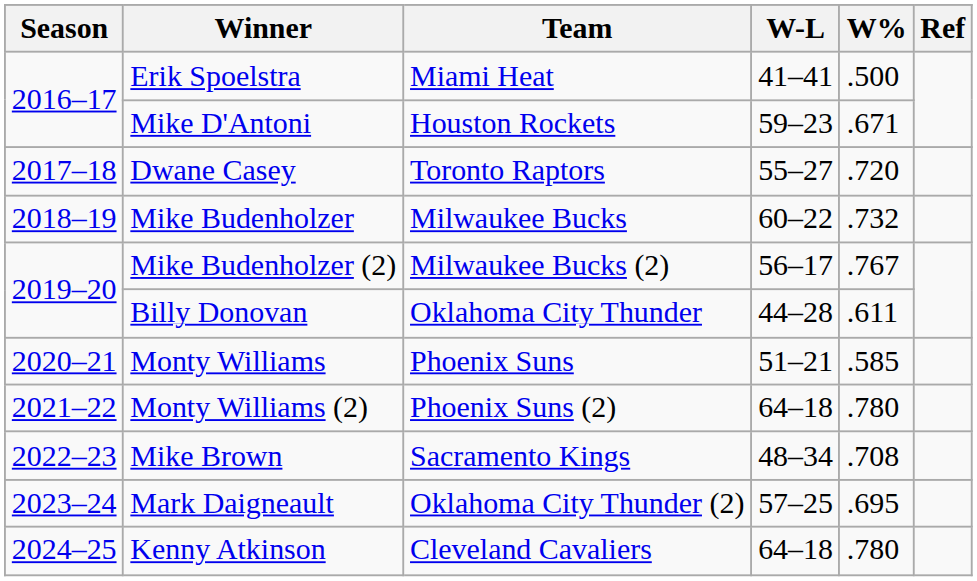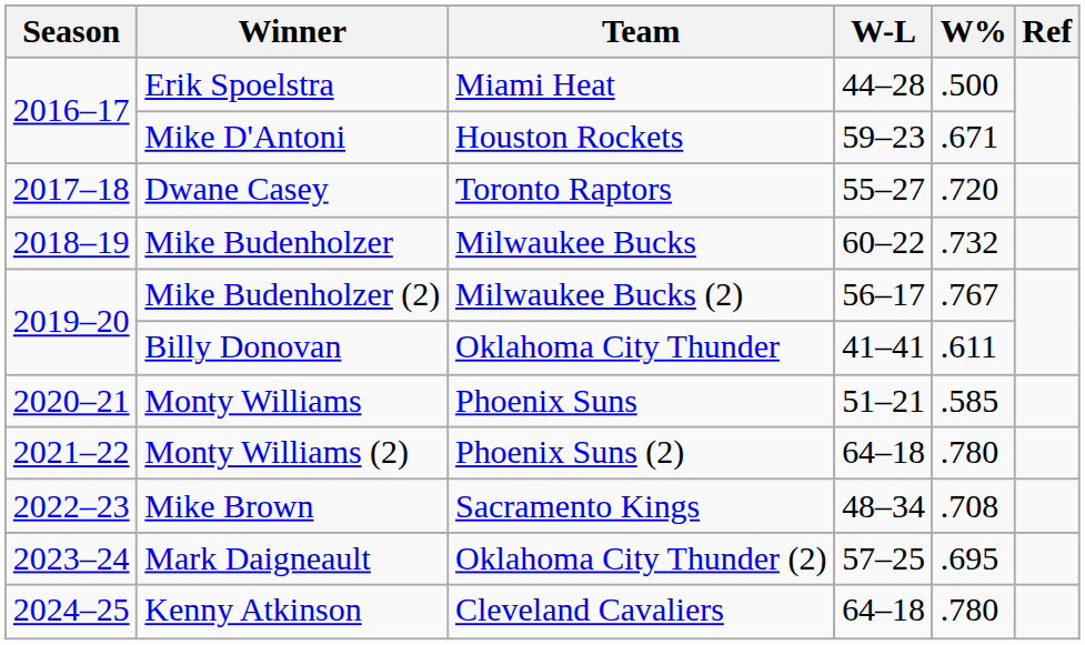 <table class="wikitable">
 <tr>
 <th>Season</th>
 <th>Winner</th>
 <th>Team</th>
 <th>W-L</th>
 <th>W%</th>
 <th>Ref</th>
 </tr>
 <tr>
 <td rowspan="2"><a href='#'>2016–17</a></td>
 <td><a href='#'>Erik Spoelstra</a></td>
 <td><a href='#'>Miami Heat</a></td>
-<td>41–41</td>
+<td>44–28</td>
 <td>.500</td>
 <td rowspan="2"></td>
 </tr>
 <tr>
 <td><a href='#'>Mike D'Antoni</a></td>
 <td><a href='#'>Houston Rockets</a></td>
 <td>59–23</td>
 <td>.671</td>
 </tr>
 <tr>
 <td><a href='#'>2017–18</a></td>
 <td><a href='#'>Dwane Casey</a></td>
 <td><a href='#'>Toronto Raptors</a></td>
 <td>55–27</td>
 <td>.720</td>
 <td></td>
 </tr>
 <tr>
 <td><a href='#'>2018–19</a></td>
 <td><a href='#'>Mike Budenholzer</a></td>
 <td><a href='#'>Milwaukee Bucks</a></td>
 <td>60–22</td>
 <td>.732</td>
 <td></td>
 </tr>
 <tr>
 <td rowspan="2"><a href='#'>2019–20</a></td>
 <td><a href='#'>Mike Budenholzer</a> (2)</td>
 <td><a href='#'>Milwaukee Bucks</a> (2)</td>
 <td>56–17</td>
 <td>.767</td>
 <td rowspan="2"></td>
 </tr>
 <tr>
 <td><a href='#'>Billy Donovan</a></td>
 <td><a href='#'>Oklahoma City Thunder</a></td>
-<td>44–28</td>
+<td>41–41</td>
 <td>.611</td>
 </tr>
 <tr>
 <td><a href='#'>2020–21</a></td>
 <td><a href='#'>Monty Williams</a></td>
 <td><a href='#'>Phoenix Suns</a></td>
 <td>51–21</td>
 <td>.585</td>
 <td></td>
 </tr>
 <tr>
 <td><a href='#'>2021–22</a></td>
 <td><a href='#'>Monty Williams</a> (2)</td>
 <td><a href='#'>Phoenix Suns</a> (2)</td>
 <td>64–18</td>
 <td>.780</td>
 <td></td>
 </tr>
 <tr>
 <td><a href='#'>2022–23</a></td>
 <td><a href='#'>Mike Brown</a></td>
 <td><a href='#'>Sacramento Kings</a></td>
 <td>48–34</td>
 <td>.708</td>
 <td></td>
 </tr>
 <tr>
 <td><a href='#'>2023–24</a></td>
 <td><a href='#'>Mark Daigneault</a></td>
 <td><a href='#'>Oklahoma City Thunder</a> (2)</td>
 <td>57–25</td>
 <td>.695</td>
 <td></td>
 </tr>
 <tr>
 <td><a href='#'>2024–25</a></td>
 <td><a href='#'>Kenny Atkinson</a></td>
 <td><a href='#'>Cleveland Cavaliers</a></td>
 <td>64–18</td>
 <td>.780</td>
 <td></td>
 </tr>
 </table>
